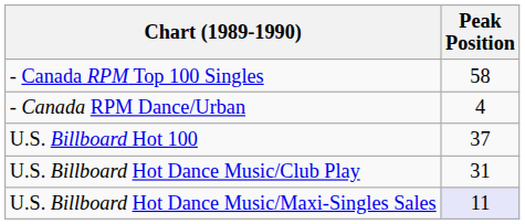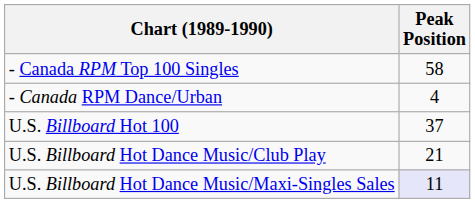 <table class="wikitable">
 <tr>
 <th>Chart (1989-1990)</th>
 <th>Peak<br>Position</th>
 </tr>
 <tr>
 <td align = "left"> - <a href='#'>Canada<em> RPM</em> Top 100 Singles</a></td>
 <td align = "center">58</td>
 </tr>
 <tr>
 <td align = "left"> -<em> Canada</em> <a href='#'>RPM Dance/Urban</a></td>
 <td align = "center">4</td>
 </tr>
 <tr>
 <td>U.S. <a href='#'><em>Billboard</em> Hot 100</a></td>
 <td align="center">37</td>
 </tr>
 <tr>
 <td>U.S. <em>Billboard</em> <a href='#'>Hot Dance Music/Club Play</a></td>
-<td align="center">31</td>
+<td align="center">21</td>
 </tr>
 <tr>
 <td>U.S. <em>Billboard</em> <a href='#'>Hot Dance Music/Maxi-Singles Sales</a></td>
 <td align="center" style="background: lavender;">11</td>
 </tr>
 </table>
